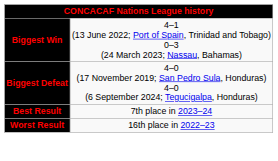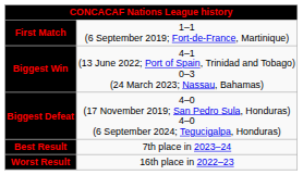 <table class="wikitable collapsible collapsed" style="text-align: center;font-size:90%;">
 <tr>
 <th style="color:red; background:black;" colspan=2>CONCACAF Nations League history</th>
+</tr>
+<tr>
+<th style="color:red; background:black;">First Match</th>
+<td> 1–1 <br>(6 September 2019; <a href='#'>Fort-de-France</a>, Martinique)</td>
 </tr>
 <tr>
 <th style="color:red; background:black;">Biggest Win</th>
 <td> 4–1 <br>(13 June 2022; <a href='#'>Port of Spain</a>, Trinidad and Tobago)<br> 0–3 <br>(24 March 2023; <a href='#'>Nassau</a>, Bahamas)</td>
 </tr>
 <tr>
 <th style="color:red; background:black;">Biggest Defeat</th>
 <td> 4–0 <br>(17 November 2019; <a href='#'>San Pedro Sula</a>, Honduras)<br> 4–0 <br>(6 September 2024; <a href='#'>Tegucigalpa</a>, Honduras)</td>
 </tr>
 <tr>
 <th style="color:red; background:black;">Best Result</th>
 <td>7th place in <a href='#'>2023–24</a></td>
 </tr>
 <tr>
 <th style="color:red; background:black;">Worst Result</th>
 <td>16th place in <a href='#'>2022–23</a></td>
 </tr>
 </table>
